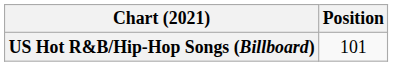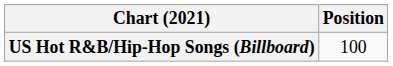 <table class="wikitable plainrowheaders" style="text-align:center">
 <tr>
 <th scope="col">Chart (2021)</th>
 <th scope="col">Position</th>
 </tr>
 <tr>
 <th scope="row">US Hot R&B/Hip-Hop Songs (<em>Billboard</em>)</th>
-<td>101</td>
+<td>100</td>
 </tr>
 </table>
